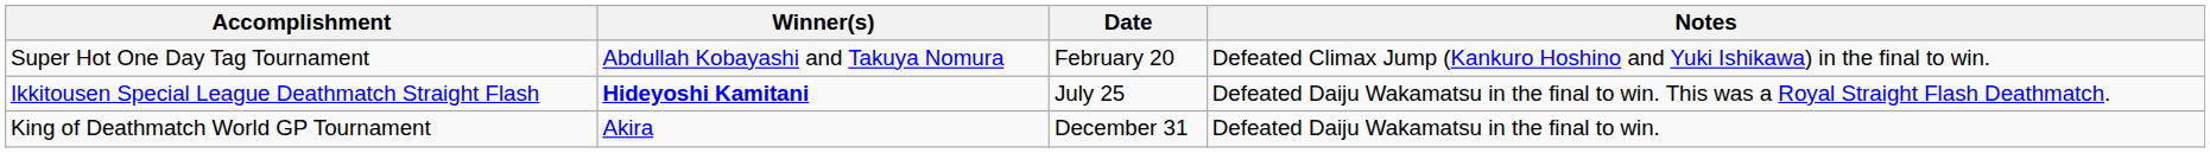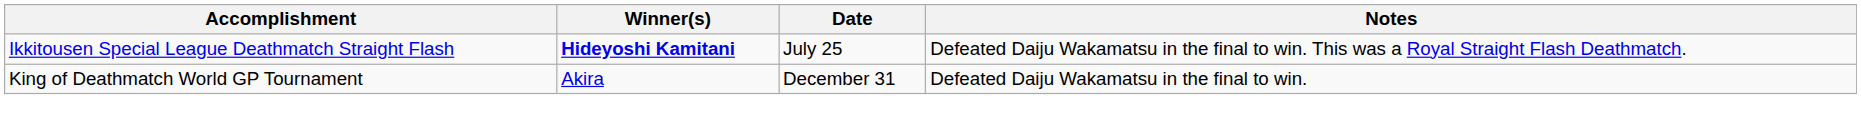 <table class="wikitable" style="width:100%;">
 <tr>
 <th>Accomplishment</th>
 <th>Winner(s)</th>
 <th>Date</th>
 <th>Notes</th>
-</tr>
-<tr>
-<td>Super Hot One Day Tag Tournament</td>
-<td><a href='#'>Abdullah Kobayashi</a> and <a href='#'>Takuya Nomura</a></td>
-<td>February 20</td>
-<td>Defeated Climax Jump (<a href='#'>Kankuro Hoshino</a> and <a href='#'>Yuki Ishikawa</a>) in the final to win.</td>
 </tr>
 <tr>
 <td><a href='#'>Ikkitousen Special League Deathmatch Straight Flash</a></td>
 <td><strong><a href='#'>Hideyoshi Kamitani</a></strong></td>
 <td>July 25</td>
 <td>Defeated Daiju Wakamatsu in the final to win. This was a <a href='#'>Royal Straight Flash Deathmatch</a>.</td>
 </tr>
 <tr>
 <td>King of Deathmatch World GP Tournament</td>
 <td><a href='#'>Akira</a></td>
 <td>December 31</td>
 <td>Defeated Daiju Wakamatsu in the final to win.</td>
 </tr>
 </table>
